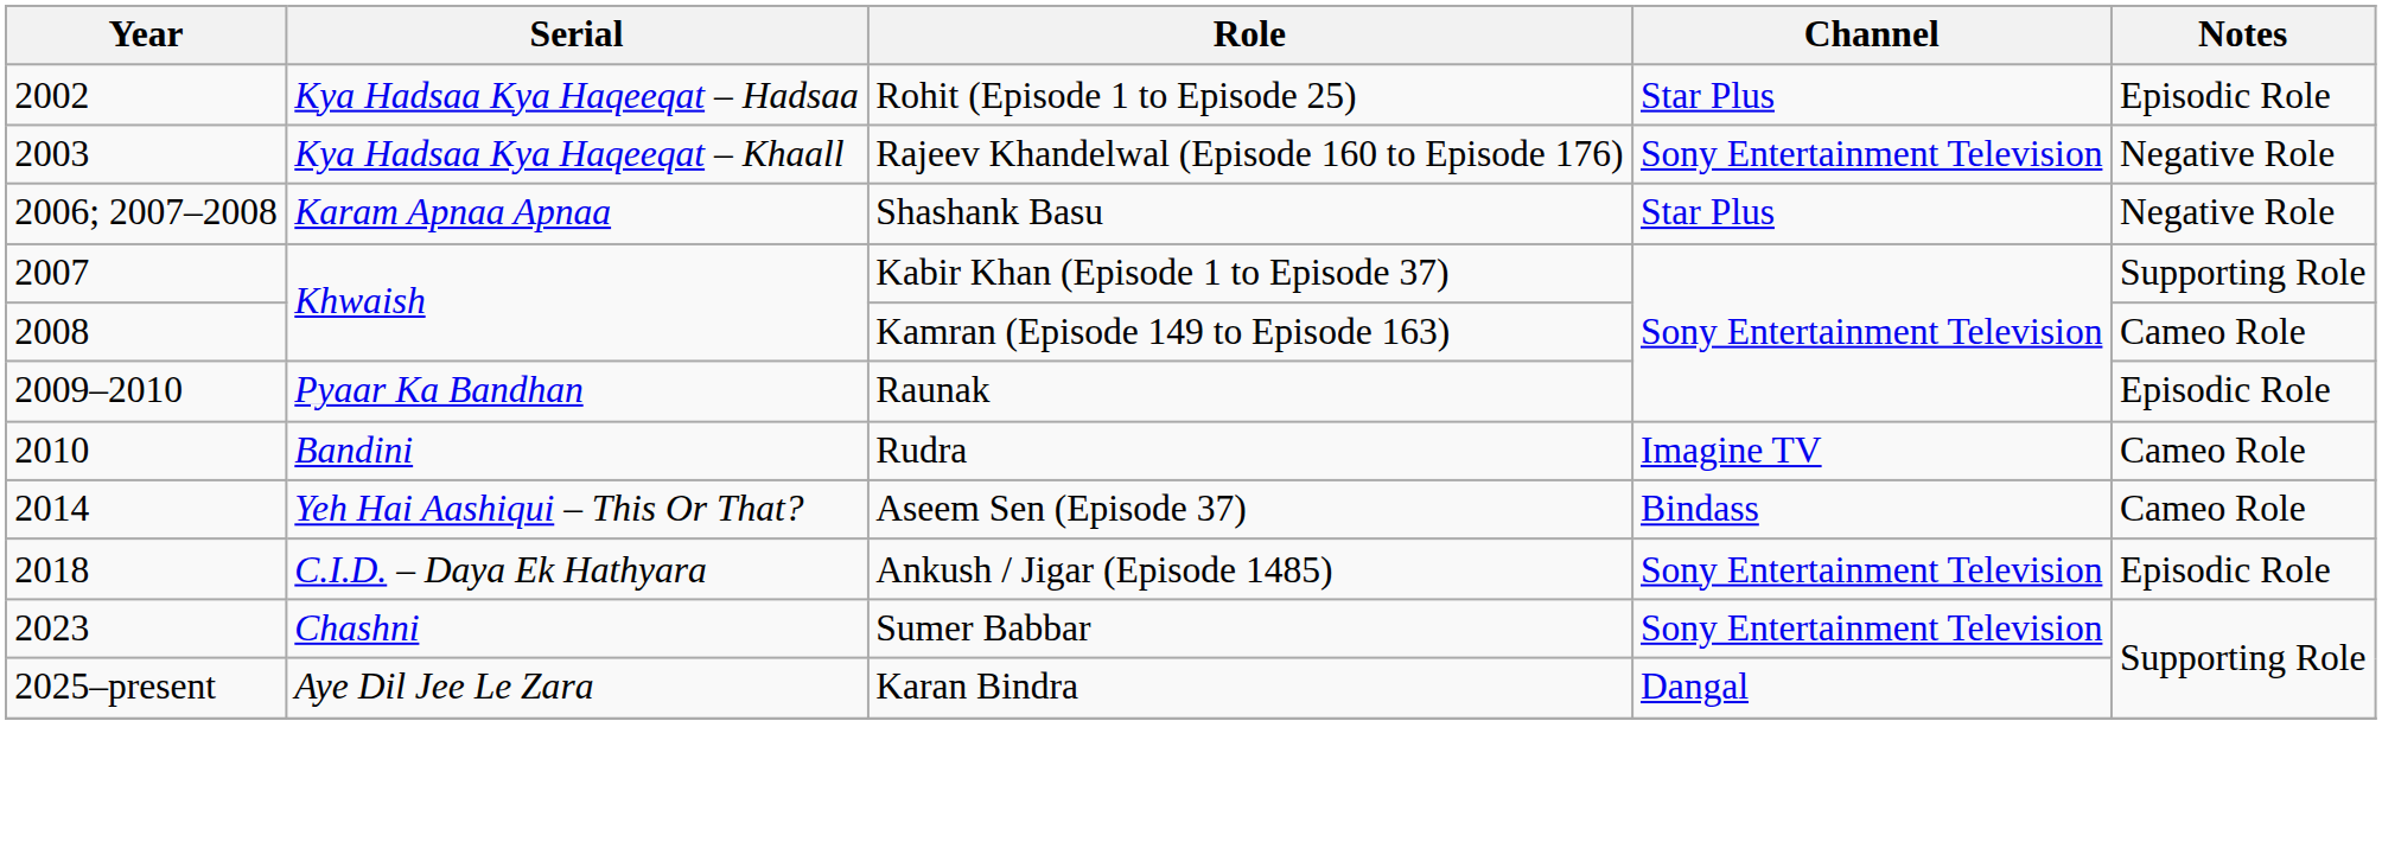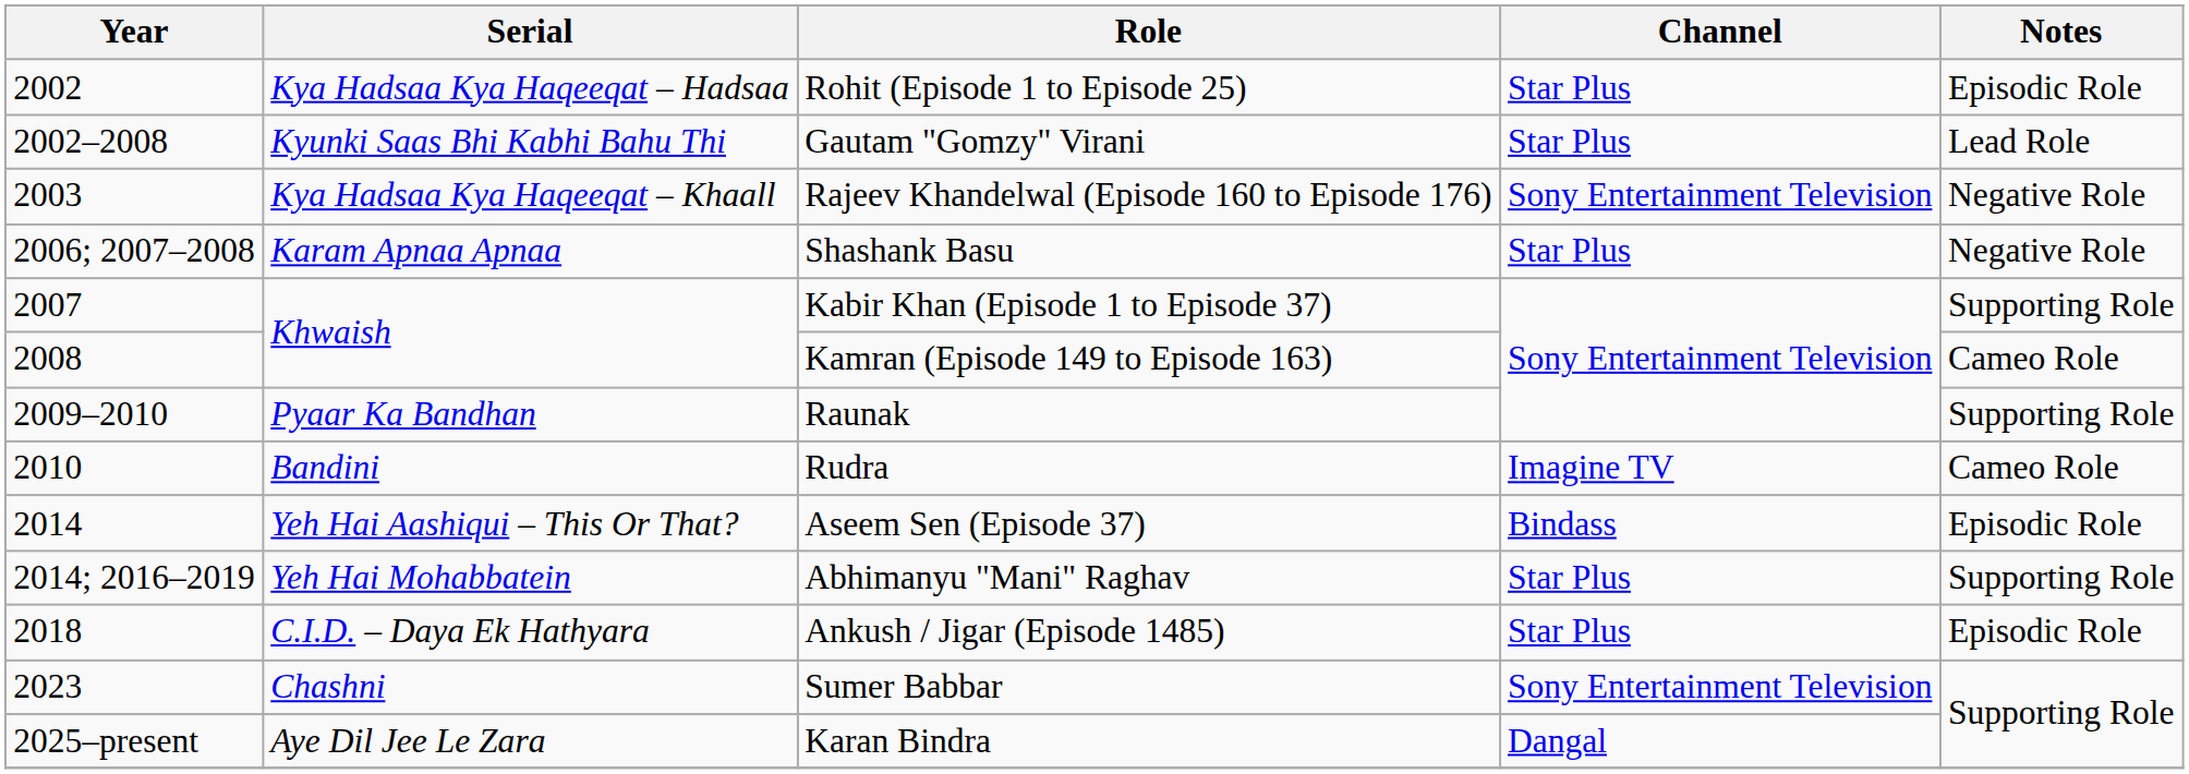 <table class="wikitable sortable">
 <tr>
 <th>Year</th>
 <th>Serial</th>
 <th>Role</th>
 <th>Channel</th>
 <th>Notes</th>
 </tr>
 <tr>
 <td>2002</td>
 <td><em><a href='#'>Kya Hadsaa Kya Haqeeqat</a></em> – <em>Hadsaa</em></td>
 <td>Rohit (Episode 1 to Episode 25)</td>
 <td><a href='#'>Star Plus</a></td>
 <td>Episodic Role</td>
+</tr>
+<tr>
+<td>2002–2008</td>
+<td><em><a href='#'>Kyunki Saas Bhi Kabhi Bahu Thi</a></em></td>
+<td>Gautam "Gomzy" Virani</td>
+<td><a href='#'>Star Plus</a></td>
+<td>Lead Role</td>
 </tr>
 <tr>
 <td>2003</td>
 <td><em><a href='#'>Kya Hadsaa Kya Haqeeqat</a></em> – <em>Khaall</em></td>
 <td>Rajeev Khandelwal (Episode 160 to Episode 176)</td>
 <td><a href='#'>Sony Entertainment Television</a></td>
 <td>Negative Role</td>
 </tr>
 <tr>
 <td>2006; 2007–2008</td>
 <td><em><a href='#'>Karam Apnaa Apnaa</a></em></td>
 <td>Shashank Basu</td>
 <td><a href='#'>Star Plus</a></td>
 <td>Negative Role</td>
 </tr>
 <tr>
 <td>2007</td>
 <td rowspan="2"><em><a href='#'>Khwaish</a></em></td>
 <td>Kabir Khan (Episode 1 to Episode 37)</td>
 <td rowspan = "3"><a href='#'>Sony Entertainment Television</a></td>
 <td>Supporting Role</td>
 </tr>
 <tr>
 <td>2008</td>
 <td>Kamran (Episode 149 to Episode 163)</td>
 <td>Cameo Role</td>
 </tr>
 <tr>
 <td>2009–2010</td>
 <td><em><a href='#'>Pyaar Ka Bandhan</a></em></td>
 <td>Raunak</td>
-<td>Episodic Role</td>
+<td>Supporting Role</td>
 </tr>
 <tr>
 <td>2010</td>
 <td><em><a href='#'> Bandini</a></em></td>
 <td>Rudra</td>
 <td><a href='#'>Imagine TV</a></td>
 <td>Cameo Role</td>
 </tr>
 <tr>
 <td>2014</td>
 <td><em><a href='#'>Yeh Hai Aashiqui</a></em> – <em>This Or That?</em></td>
 <td>Aseem Sen (Episode 37)</td>
 <td><a href='#'>Bindass</a></td>
-<td>Cameo Role</td>
+<td>Episodic Role</td>
+</tr>
+<tr>
+<td>2014; 2016–2019</td>
+<td><em><a href='#'>Yeh Hai Mohabbatein</a></em></td>
+<td>Abhimanyu "Mani" Raghav</td>
+<td><a href='#'>Star Plus</a></td>
+<td>Supporting Role</td>
 </tr>
 <tr>
 <td>2018</td>
 <td><em><a href='#'> C.I.D.</a></em> – <em>Daya Ek Hathyara</em></td>
 <td>Ankush / Jigar (Episode 1485)</td>
-<td><a href='#'>Sony Entertainment Television</a></td>
+<td><a href='#'>Star Plus</a></td>
 <td>Episodic Role</td>
 </tr>
 <tr>
 <td>2023</td>
 <td><em><a href='#'> Chashni</a></em></td>
 <td>Sumer Babbar</td>
 <td><a href='#'>Sony Entertainment Television</a></td>
 <td rowspan = "2">Supporting Role</td>
 </tr>
 <tr>
 <td>2025–present</td>
 <td><em>Aye Dil Jee Le Zara</em></td>
 <td>Karan Bindra</td>
 <td><a href='#'> Dangal</a></td>
 </tr>
 <tr>
 </tr>
 </table>
